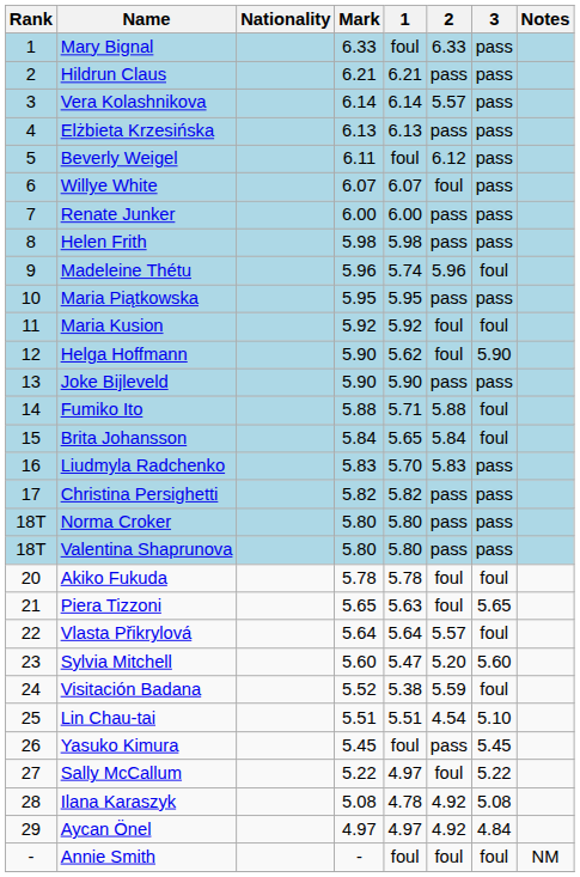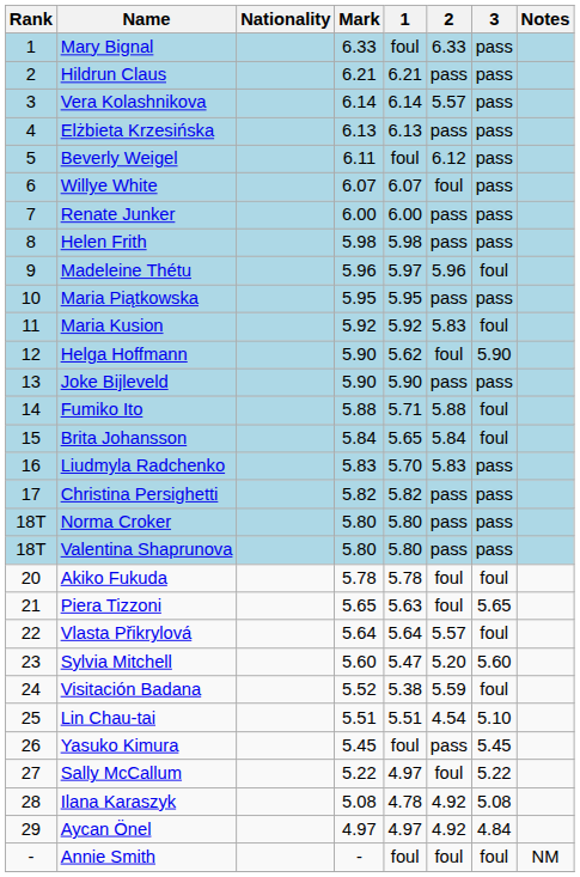 <table class="wikitable sortable" style="text-align:center">
 <tr>
 <th>Rank</th>
 <th>Name</th>
 <th>Nationality</th>
 <th>Mark</th>
 <th>1</th>
 <th>2</th>
 <th>3</th>
 <th>Notes</th>
 </tr>
 <tr bgcolor=lightblue>
 <td>1</td>
 <td align=left><a href='#'>Mary Bignal</a></td>
 <td align=left></td>
 <td>6.33</td>
 <td>foul</td>
 <td>6.33</td>
 <td>pass</td>
 <td></td>
 </tr>
 <tr bgcolor=lightblue>
 <td>2</td>
 <td align=left><a href='#'>Hildrun Claus</a></td>
 <td align=left></td>
 <td>6.21</td>
 <td>6.21</td>
 <td>pass</td>
 <td>pass</td>
 <td></td>
 </tr>
 <tr bgcolor=lightblue>
 <td>3</td>
 <td align=left><a href='#'>Vera Kolashnikova</a></td>
 <td align=left></td>
 <td>6.14</td>
 <td>6.14</td>
 <td>5.57</td>
 <td>pass</td>
 <td></td>
 </tr>
 <tr bgcolor=lightblue>
 <td>4</td>
 <td align=left><a href='#'>Elżbieta Krzesińska</a></td>
 <td align=left></td>
 <td>6.13</td>
 <td>6.13</td>
 <td>pass</td>
 <td>pass</td>
 <td></td>
 </tr>
 <tr bgcolor=lightblue>
 <td>5</td>
 <td align=left><a href='#'>Beverly Weigel</a></td>
 <td align=left></td>
 <td>6.11</td>
 <td>foul</td>
 <td>6.12</td>
 <td>pass</td>
 <td></td>
 </tr>
 <tr bgcolor=lightblue>
 <td>6</td>
 <td align=left><a href='#'>Willye White</a></td>
 <td align=left></td>
 <td>6.07</td>
 <td>6.07</td>
 <td>foul</td>
 <td>pass</td>
 <td></td>
 </tr>
 <tr bgcolor=lightblue>
 <td>7</td>
 <td align=left><a href='#'>Renate Junker</a></td>
 <td align=left></td>
 <td>6.00</td>
 <td>6.00</td>
 <td>pass</td>
 <td>pass</td>
 <td></td>
 </tr>
 <tr bgcolor=lightblue>
 <td>8</td>
 <td align=left><a href='#'>Helen Frith</a></td>
 <td align=left></td>
 <td>5.98</td>
 <td>5.98</td>
 <td>pass</td>
 <td>pass</td>
 <td></td>
 </tr>
 <tr bgcolor=lightblue>
 <td>9</td>
 <td align=left><a href='#'>Madeleine Thétu</a></td>
 <td align=left></td>
 <td>5.96</td>
-<td>5.74</td>
+<td>5.97</td>
 <td>5.96</td>
 <td>foul</td>
 <td></td>
 </tr>
 <tr bgcolor=lightblue>
 <td>10</td>
 <td align=left><a href='#'>Maria Piątkowska</a></td>
 <td align=left></td>
 <td>5.95</td>
 <td>5.95</td>
 <td>pass</td>
 <td>pass</td>
 <td></td>
 </tr>
 <tr bgcolor=lightblue>
 <td>11</td>
 <td align=left><a href='#'>Maria Kusion</a></td>
 <td align=left></td>
 <td>5.92</td>
 <td>5.92</td>
-<td>foul</td>
+<td>5.83</td>
 <td>foul</td>
 <td></td>
 </tr>
 <tr bgcolor=lightblue>
 <td>12</td>
 <td align=left><a href='#'>Helga Hoffmann</a></td>
 <td align=left></td>
 <td>5.90</td>
 <td>5.62</td>
 <td>foul</td>
 <td>5.90</td>
 <td></td>
 </tr>
 <tr bgcolor=lightblue>
 <td>13</td>
 <td align=left><a href='#'>Joke Bijleveld</a></td>
 <td align=left></td>
 <td>5.90</td>
 <td>5.90</td>
 <td>pass</td>
 <td>pass</td>
 <td></td>
 </tr>
 <tr bgcolor=lightblue>
 <td>14</td>
 <td align=left><a href='#'>Fumiko Ito</a></td>
 <td align=left></td>
 <td>5.88</td>
 <td>5.71</td>
 <td>5.88</td>
 <td>foul</td>
 <td></td>
 </tr>
 <tr bgcolor=lightblue>
 <td>15</td>
 <td align=left><a href='#'>Brita Johansson</a></td>
 <td align=left></td>
 <td>5.84</td>
 <td>5.65</td>
 <td>5.84</td>
 <td>foul</td>
 <td></td>
 </tr>
 <tr bgcolor=lightblue>
 <td>16</td>
 <td align=left><a href='#'>Liudmyla Radchenko</a></td>
 <td align=left></td>
 <td>5.83</td>
 <td>5.70</td>
 <td>5.83</td>
 <td>pass</td>
 <td></td>
 </tr>
 <tr bgcolor=lightblue>
 <td>17</td>
 <td align=left><a href='#'>Christina Persighetti</a></td>
 <td align=left></td>
 <td>5.82</td>
 <td>5.82</td>
 <td>pass</td>
 <td>pass</td>
 <td></td>
 </tr>
 <tr bgcolor=lightblue>
 <td>18T</td>
 <td align=left><a href='#'>Norma Croker</a></td>
 <td align=left></td>
 <td>5.80</td>
 <td>5.80</td>
 <td>pass</td>
 <td>pass</td>
 <td></td>
 </tr>
 <tr bgcolor=lightblue>
 <td>18T</td>
 <td align=left><a href='#'>Valentina Shaprunova</a></td>
 <td align=left></td>
 <td>5.80</td>
 <td>5.80</td>
 <td>pass</td>
 <td>pass</td>
 <td></td>
 </tr>
 <tr>
 <td>20</td>
 <td align=left><a href='#'>Akiko Fukuda</a></td>
 <td align=left></td>
 <td>5.78</td>
 <td>5.78</td>
 <td>foul</td>
 <td>foul</td>
 <td></td>
 </tr>
 <tr>
 <td>21</td>
 <td align=left><a href='#'>Piera Tizzoni</a></td>
 <td align=left></td>
 <td>5.65</td>
 <td>5.63</td>
 <td>foul</td>
 <td>5.65</td>
 <td></td>
 </tr>
 <tr>
 <td>22</td>
 <td align=left><a href='#'>Vlasta Přikrylová</a></td>
 <td align=left></td>
 <td>5.64</td>
 <td>5.64</td>
 <td>5.57</td>
 <td>foul</td>
 <td></td>
 </tr>
 <tr>
 <td>23</td>
 <td align=left><a href='#'>Sylvia Mitchell</a></td>
 <td align=left></td>
 <td>5.60</td>
 <td>5.47</td>
 <td>5.20</td>
 <td>5.60</td>
 <td></td>
 </tr>
 <tr>
 <td>24</td>
 <td align=left><a href='#'>Visitación Badana</a></td>
 <td align=left></td>
 <td>5.52</td>
 <td>5.38</td>
 <td>5.59</td>
 <td>foul</td>
 <td></td>
 </tr>
 <tr>
 <td>25</td>
 <td align=left><a href='#'>Lin Chau-tai</a></td>
 <td align=left></td>
 <td>5.51</td>
 <td>5.51</td>
 <td>4.54</td>
 <td>5.10</td>
 <td></td>
 </tr>
 <tr>
 <td>26</td>
 <td align=left><a href='#'>Yasuko Kimura</a></td>
 <td align=left></td>
 <td>5.45</td>
 <td>foul</td>
 <td>pass</td>
 <td>5.45</td>
 <td></td>
 </tr>
 <tr>
 <td>27</td>
 <td align=left><a href='#'>Sally McCallum</a></td>
 <td align=left></td>
 <td>5.22</td>
 <td>4.97</td>
 <td>foul</td>
 <td>5.22</td>
 <td></td>
 </tr>
 <tr>
 <td>28</td>
 <td align=left><a href='#'>Ilana Karaszyk</a></td>
 <td align=left></td>
 <td>5.08</td>
 <td>4.78</td>
 <td>4.92</td>
 <td>5.08</td>
 <td></td>
 </tr>
 <tr>
 <td>29</td>
 <td align=left><a href='#'>Aycan Önel</a></td>
 <td align=left></td>
 <td>4.97</td>
 <td>4.97</td>
 <td>4.92</td>
 <td>4.84</td>
 <td></td>
 </tr>
 <tr>
 <td>-</td>
 <td align=left><a href='#'>Annie Smith</a></td>
 <td align=left></td>
 <td>-</td>
 <td>foul</td>
 <td>foul</td>
 <td>foul</td>
 <td>NM</td>
 </tr>
 <tr>
 </tr>
 </table>
